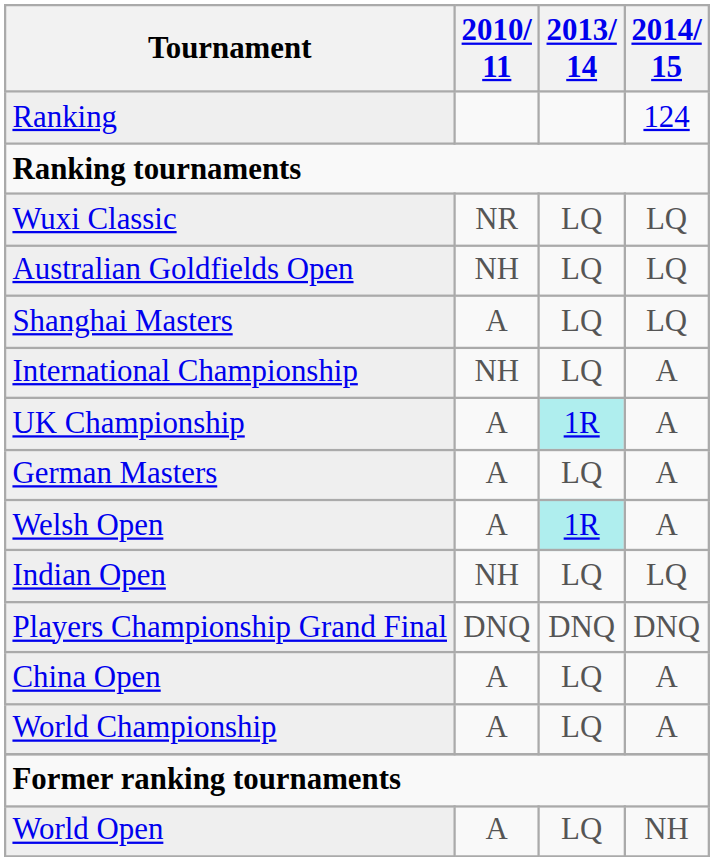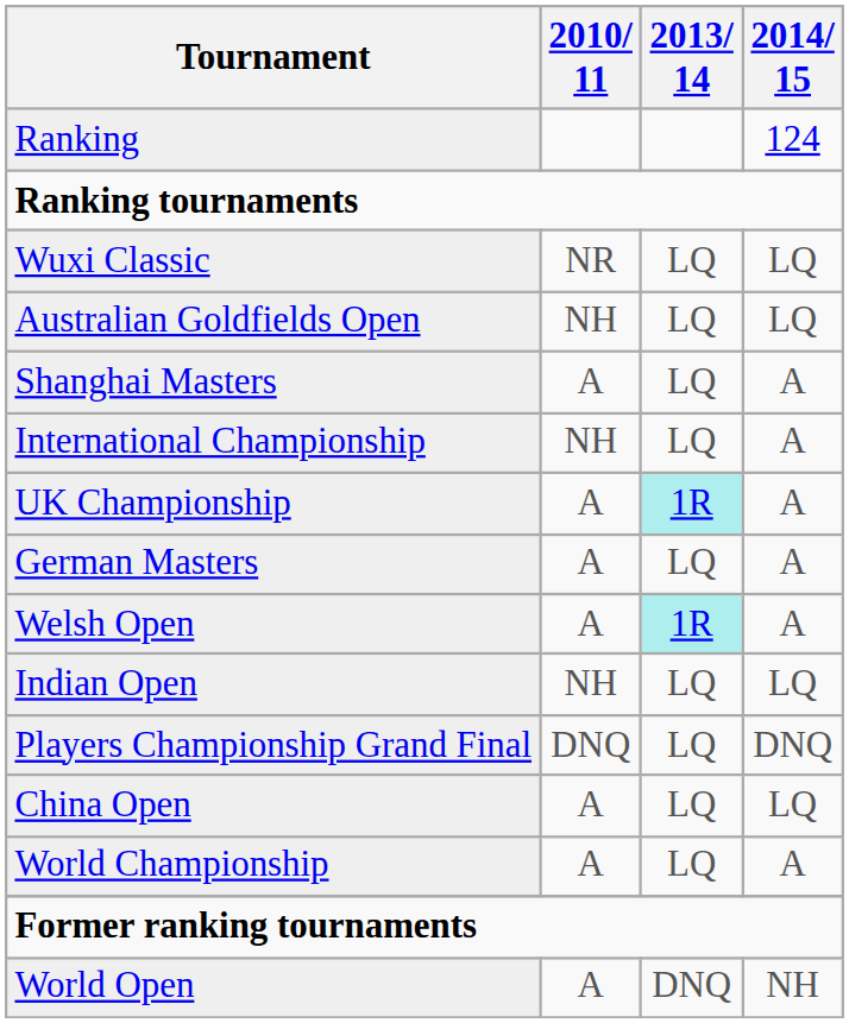 <table class="wikitable" style="font-size:85%;">
 <tr>
 <th>Tournament</th>
 <th><a href='#'>2010/<br>11</a></th>
 <th><a href='#'>2013/<br>14</a></th>
 <th><a href='#'>2014/<br>15</a></th>
 </tr>
 <tr>
 <td style="background:#EFEFEF;"><a href='#'>Ranking</a></td>
 <td align="center"></td>
 <td align="center"></td>
 <td align="center"><a href='#'>124</a></td>
 </tr>
 <tr>
 <td colspan="10"><strong>Ranking tournaments</strong></td>
 </tr>
 <tr>
 <td style="background:#EFEFEF;"><a href='#'>Wuxi Classic</a></td>
 <td align="center" style="color:#555555;">NR</td>
 <td align="center" style="color:#555555;">LQ</td>
 <td align="center" style="color:#555555;">LQ</td>
 </tr>
 <tr>
 <td style="background:#EFEFEF;"><a href='#'>Australian Goldfields Open</a></td>
 <td align="center" style="color:#555555;">NH</td>
 <td align="center" style="color:#555555;">LQ</td>
 <td align="center" style="color:#555555;">LQ</td>
 </tr>
 <tr>
 <td style="background:#EFEFEF;"><a href='#'>Shanghai Masters</a></td>
 <td align="center" style="color:#555555;">A</td>
 <td align="center" style="color:#555555;">LQ</td>
-<td align="center" style="color:#555555;">LQ</td>
+<td align="center" style="color:#555555;">A</td>
 </tr>
 <tr>
 <td style="background:#EFEFEF;"><a href='#'>International Championship</a></td>
 <td align="center" style="color:#555555;">NH</td>
 <td align="center" style="color:#555555;">LQ</td>
 <td align="center" style="color:#555555;">A</td>
 </tr>
 <tr>
 <td style="background:#EFEFEF;"><a href='#'>UK Championship</a></td>
 <td align="center" style="color:#555555;">A</td>
 <td align="center" style="background:#afeeee;"><a href='#'>1R</a></td>
 <td align="center" style="color:#555555;">A</td>
 </tr>
 <tr>
 <td style="background:#EFEFEF;"><a href='#'>German Masters</a></td>
 <td align="center" style="color:#555555;">A</td>
 <td align="center" style="color:#555555;">LQ</td>
 <td align="center" style="color:#555555;">A</td>
 </tr>
 <tr>
 <td style="background:#EFEFEF;"><a href='#'>Welsh Open</a></td>
 <td align="center" style="color:#555555;">A</td>
 <td align="center" style="background:#afeeee;"><a href='#'>1R</a></td>
 <td align="center" style="color:#555555;">A</td>
 </tr>
 <tr>
 <td style="background:#EFEFEF;"><a href='#'>Indian Open</a></td>
 <td align="center" style="color:#555555;">NH</td>
 <td align="center" style="color:#555555;">LQ</td>
 <td align="center" style="color:#555555;">LQ</td>
 </tr>
 <tr>
 <td style="background:#EFEFEF;"><a href='#'>Players Championship Grand Final</a></td>
 <td align="center" style="color:#555555;">DNQ</td>
-<td align="center" style="color:#555555;">DNQ</td>
+<td align="center" style="color:#555555;">LQ</td>
 <td align="center" style="color:#555555;">DNQ</td>
 </tr>
 <tr>
 <td style="background:#EFEFEF;"><a href='#'>China Open</a></td>
 <td align="center" style="color:#555555;">A</td>
 <td align="center" style="color:#555555;">LQ</td>
-<td align="center" style="color:#555555;">A</td>
+<td align="center" style="color:#555555;">LQ</td>
 </tr>
 <tr>
 <td style="background:#EFEFEF;"><a href='#'>World Championship</a></td>
 <td align="center" style="color:#555555;">A</td>
 <td align="center" style="color:#555555;">LQ</td>
 <td align="center" style="color:#555555;">A</td>
 </tr>
 <tr>
 </tr>
 <tr>
 <td colspan="10"><strong>Former ranking tournaments</strong></td>
 </tr>
 <tr>
 <td style="background:#EFEFEF;"><a href='#'>World Open</a></td>
 <td align="center" style="color:#555555;">A</td>
-<td align="center" style="color:#555555;">LQ</td>
+<td align="center" style="color:#555555;">DNQ</td>
 <td align="center" style="color:#555555;">NH</td>
 </tr>
 </table>
